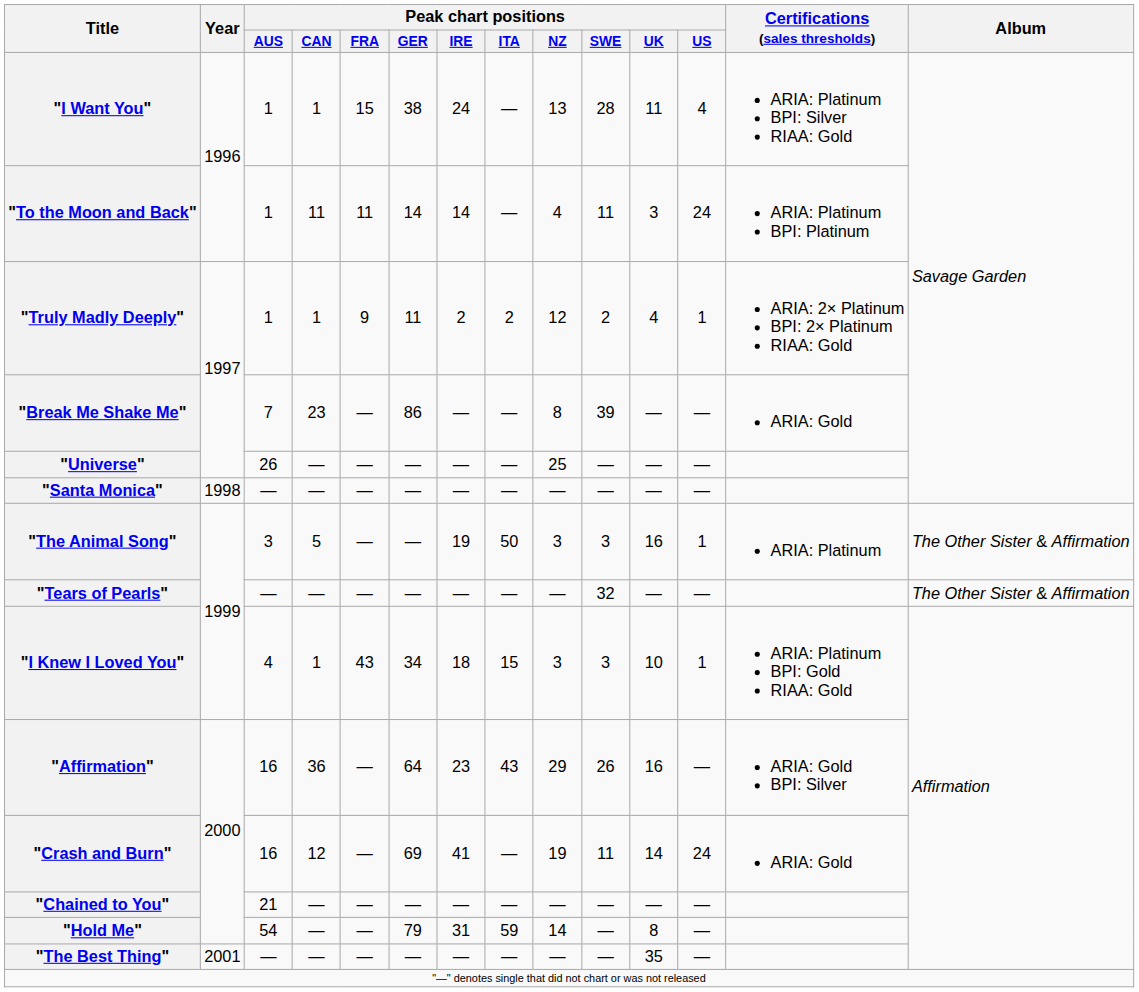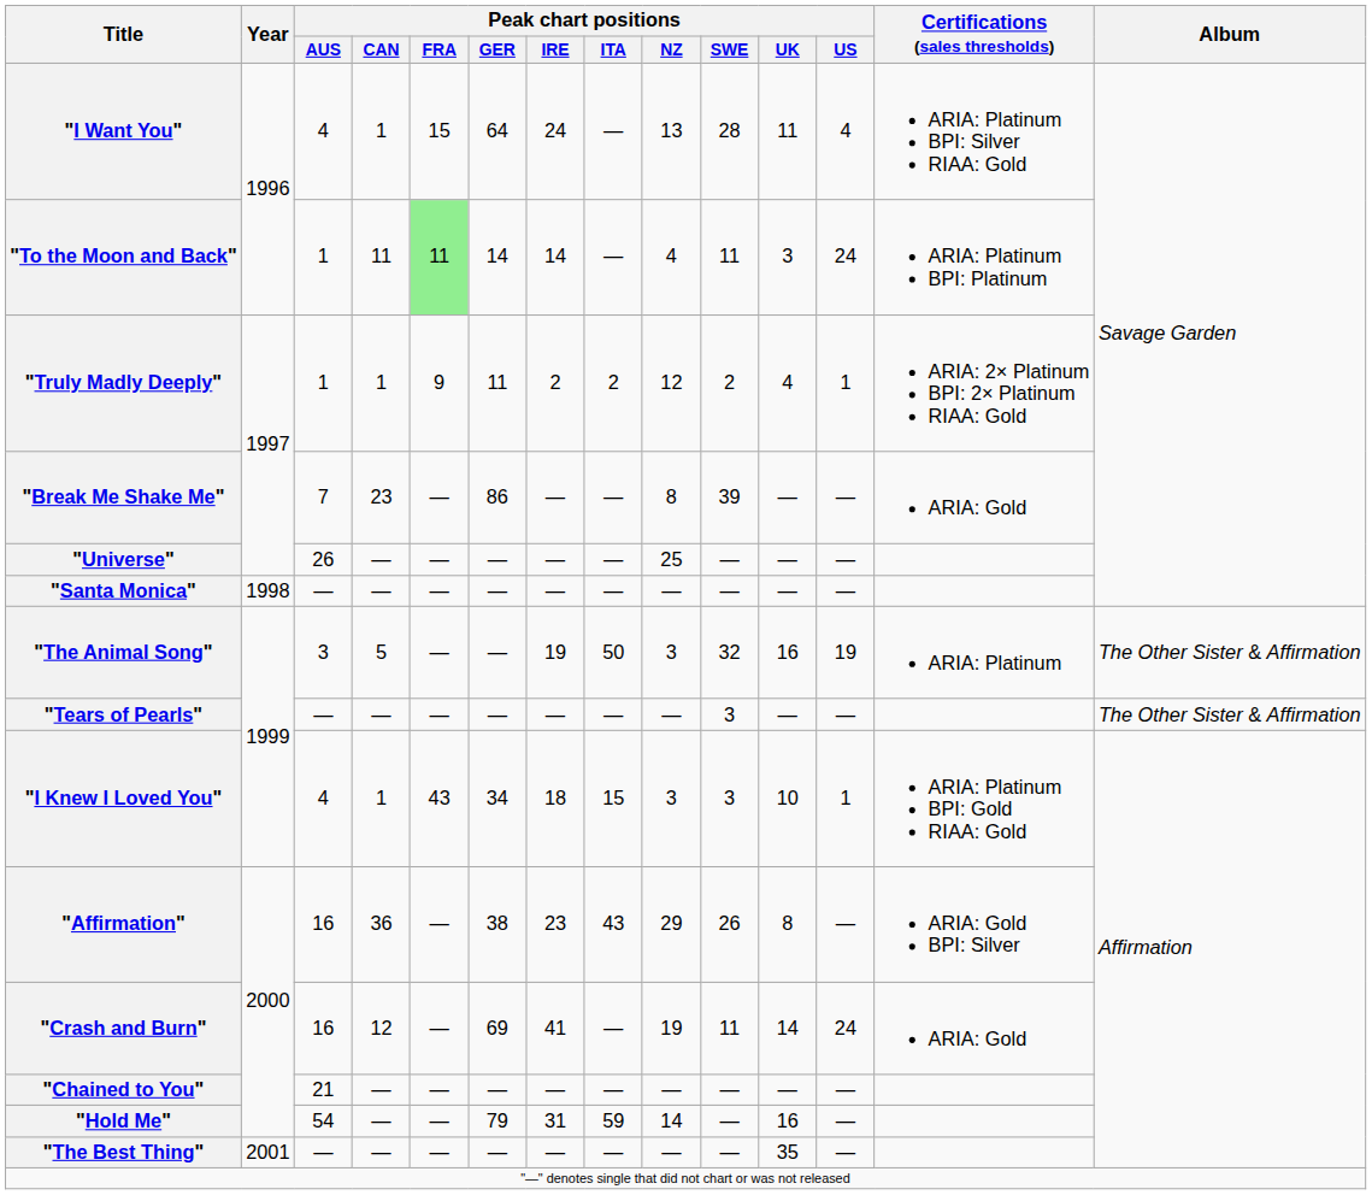 <table class="wikitable plainrowheaders" style="text-align:center">
 <tr>
 <th scope="col" rowspan="2">Title</th>
 <th scope="col" rowspan="2">Year</th>
 <th scope="col" colspan="10">Peak chart positions</th>
 <th scope="col" rowspan="2"><a href='#'>Certifications</a><br><small>(<a href='#'>sales thresholds</a>)</small></th>
 <th scope="col" rowspan="2">Album</th>
 </tr>
 <tr>
 <th style="width:3em;font-size:85%;"><a href='#'>AUS</a><br></th>
 <th style="width:3em;font-size:85%;"><a href='#'>CAN</a><br></th>
 <th style="width:3em;font-size:85%;"><a href='#'>FRA</a><br></th>
 <th style="width:3em;font-size:85%;"><a href='#'>GER</a><br></th>
 <th style="width:3em;font-size:85%;"><a href='#'>IRE</a><br></th>
 <th style="width:3em;font-size:85%;"><a href='#'>ITA</a><br></th>
 <th style="width:3em;font-size:85%;"><a href='#'>NZ</a><br></th>
 <th style="width:3em;font-size:85%;"><a href='#'>SWE</a><br></th>
 <th style="width:3em;font-size:85%;"><a href='#'>UK</a><br></th>
 <th style="width:3em;font-size:85%;"><a href='#'>US</a><br></th>
 </tr>
 <tr>
 <th scope="row">"<a href='#'>I Want You</a>"</th>
 <td rowspan="2">1996</td>
-<td>1</td>
+<td>4</td>
 <td>1</td>
 <td>15</td>
-<td>38</td>
+<td>64</td>
 <td>24</td>
 <td>—</td>
 <td>13</td>
 <td>28</td>
 <td>11</td>
 <td>4</td>
 <td align="left"><br><ul><li>ARIA: Platinum</li><li>BPI: Silver</li><li>RIAA: Gold</li></ul></td>
 <td align="left" rowspan="6"><em>Savage Garden</em></td>
 </tr>
 <tr>
 <th scope="row">"<a href='#'>To the Moon and Back</a>"</th>
 <td>1</td>
 <td>11</td>
-<td>11</td>
+<td style="background: lightgreen;">11</td>
 <td>14</td>
 <td>14</td>
 <td>—</td>
 <td>4</td>
 <td>11</td>
 <td>3</td>
 <td>24</td>
 <td align="left"><br><ul><li>ARIA: Platinum</li><li>BPI: Platinum</li></ul></td>
 </tr>
 <tr>
 <th scope="row">"<a href='#'>Truly Madly Deeply</a>"</th>
 <td rowspan="3">1997</td>
 <td>1</td>
 <td>1</td>
 <td>9</td>
 <td>11</td>
 <td>2</td>
 <td>2</td>
 <td>12</td>
 <td>2</td>
 <td>4</td>
 <td>1</td>
 <td align="left"><br><ul><li>ARIA: 2× Platinum</li><li>BPI: 2× Platinum</li><li>RIAA: Gold</li></ul></td>
 </tr>
 <tr>
 <th scope="row">"<a href='#'>Break Me Shake Me</a>"</th>
 <td>7</td>
 <td>23</td>
 <td>—</td>
 <td>86</td>
 <td>—</td>
 <td>—</td>
 <td>8</td>
 <td>39</td>
 <td>—</td>
 <td>—</td>
 <td align="left"><br><ul><li>ARIA: Gold</li></ul></td>
 </tr>
 <tr>
 <th scope="row">"<a href='#'>Universe</a>"</th>
 <td>26</td>
 <td>—</td>
 <td>—</td>
 <td>—</td>
 <td>—</td>
 <td>—</td>
 <td>25</td>
 <td>—</td>
 <td>—</td>
 <td>—</td>
 <td></td>
 </tr>
 <tr>
 <th scope="row">"<a href='#'>Santa Monica</a>"</th>
 <td>1998</td>
 <td>—</td>
 <td>—</td>
 <td>—</td>
 <td>—</td>
 <td>—</td>
 <td>—</td>
 <td>—</td>
 <td>—</td>
 <td>—</td>
 <td>—</td>
 <td></td>
 </tr>
 <tr>
 <th scope="row">"<a href='#'>The Animal Song</a>"</th>
 <td rowspan="3">1999</td>
 <td>3</td>
 <td>5</td>
 <td>—</td>
 <td>—</td>
 <td>19</td>
 <td>50</td>
 <td>3</td>
-<td>3</td>
+<td>32</td>
 <td>16</td>
-<td>1</td>
+<td>19</td>
 <td align="left"><br><ul><li>ARIA: Platinum</li></ul></td>
 <td align="left" rowspan="1"><em>The Other Sister</em> & <em>Affirmation</em></td>
 </tr>
 <tr>
 <th scope="row">"<a href='#'>Tears of Pearls</a>"</th>
 <td>—</td>
 <td>—</td>
 <td>—</td>
 <td>—</td>
 <td>—</td>
 <td>—</td>
 <td>—</td>
-<td>32</td>
+<td>3</td>
 <td>—</td>
 <td>—</td>
 <td></td>
 <td align="left" rowspan="1"><em>The Other Sister</em> & <em>Affirmation</em></td>
 </tr>
 <tr>
 <th scope="row">"<a href='#'>I Knew I Loved You</a>"</th>
 <td>4</td>
 <td>1</td>
 <td>43</td>
 <td>34</td>
 <td>18</td>
 <td>15</td>
 <td>3</td>
 <td>3</td>
 <td>10</td>
 <td>1</td>
 <td align="left"><br><ul><li>ARIA: Platinum</li><li>BPI: Gold</li><li>RIAA: Gold</li></ul></td>
 <td align="left" rowspan="6"><em>Affirmation</em></td>
 </tr>
 <tr>
 <th scope="row">"<a href='#'>Affirmation</a>"</th>
 <td rowspan="4">2000</td>
 <td>16</td>
 <td>36</td>
 <td>—</td>
-<td>64</td>
+<td>38</td>
 <td>23</td>
 <td>43</td>
 <td>29</td>
 <td>26</td>
-<td>16</td>
+<td>8</td>
 <td>—</td>
 <td align="left"><br><ul><li>ARIA: Gold</li><li>BPI: Silver</li></ul></td>
 </tr>
 <tr>
 <th scope="row">"<a href='#'>Crash and Burn</a>"</th>
 <td>16</td>
 <td>12</td>
 <td>—</td>
 <td>69</td>
 <td>41</td>
 <td>—</td>
 <td>19</td>
 <td>11</td>
 <td>14</td>
 <td>24</td>
 <td align="left"><br><ul><li>ARIA: Gold</li></ul></td>
 </tr>
 <tr>
 <th scope="row">"<a href='#'>Chained to You</a>"</th>
 <td>21</td>
 <td>—</td>
 <td>—</td>
 <td>—</td>
 <td>—</td>
 <td>—</td>
 <td>—</td>
 <td>—</td>
 <td>—</td>
 <td>—</td>
 <td></td>
 </tr>
 <tr>
 <th scope="row">"<a href='#'>Hold Me</a>"</th>
 <td>54</td>
 <td>—</td>
 <td>—</td>
 <td>79</td>
 <td>31</td>
 <td>59</td>
 <td>14</td>
 <td>—</td>
-<td>8</td>
+<td>16</td>
 <td>—</td>
 <td></td>
 </tr>
 <tr>
 <th scope="row">"<a href='#'>The Best Thing</a>"</th>
 <td>2001</td>
 <td>—</td>
 <td>—</td>
 <td>—</td>
 <td>—</td>
 <td>—</td>
 <td>—</td>
 <td>—</td>
 <td>—</td>
 <td>35</td>
 <td>—</td>
 <td></td>
 </tr>
 <tr>
 <td colspan="17" style="font-size: 8pt">"—" denotes single that did not chart or was not released</td>
 </tr>
 </table>
